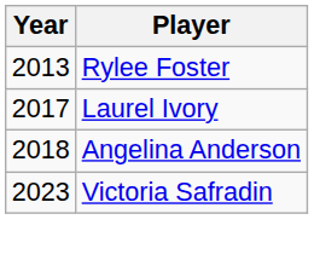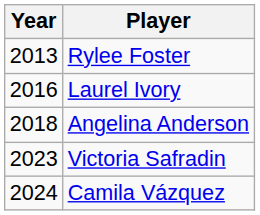 <table class="wikitable">
 <tr>
 <th>Year</th>
 <th>Player</th>
 </tr>
 <tr>
 <td>2013</td>
 <td> <a href='#'>Rylee Foster</a></td>
 </tr>
 <tr>
-<td>2017</td>
+<td>2016</td>
 <td> <a href='#'>Laurel Ivory</a></td>
 </tr>
 <tr>
 <td>2018</td>
 <td> <a href='#'>Angelina Anderson</a></td>
 </tr>
 <tr>
 <td>2023</td>
 <td> <a href='#'>Victoria Safradin</a></td>
 </tr>
+<tr>
+<td>2024</td>
+<td> <a href='#'>Camila Vázquez</a></td>
+</tr>
 </table>
